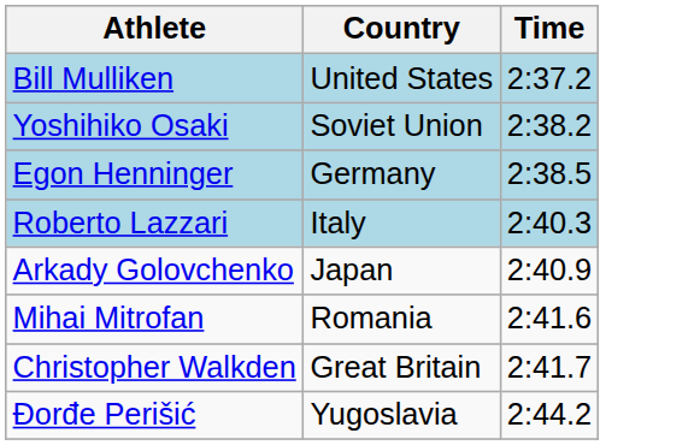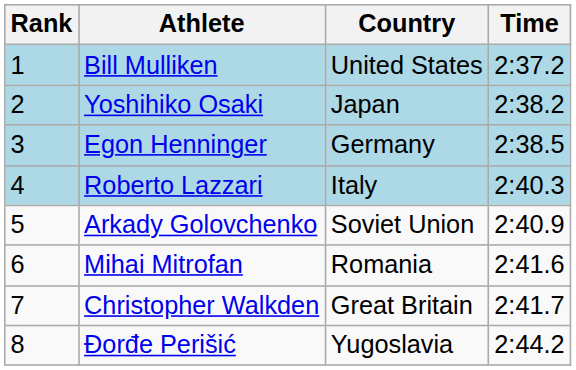 <table class="wikitable">
 <tr>
+<th>Rank</th>
 <th>Athlete</th>
 <th>Country</th>
 <th>Time</th>
 </tr>
 <tr bgcolor=lightblue>
+<td>1</td>
 <td><a href='#'>Bill Mulliken</a></td>
 <td>United States</td>
 <td>2:37.2</td>
 </tr>
 <tr bgcolor=lightblue>
+<td>2</td>
 <td><a href='#'>Yoshihiko Osaki</a></td>
-<td>Soviet Union</td>
+<td>Japan</td>
 <td>2:38.2</td>
 </tr>
 <tr bgcolor=lightblue>
+<td>3</td>
 <td><a href='#'>Egon Henninger</a></td>
 <td>Germany</td>
 <td>2:38.5</td>
 </tr>
 <tr bgcolor=lightblue>
+<td>4</td>
 <td><a href='#'>Roberto Lazzari</a></td>
 <td>Italy</td>
 <td>2:40.3</td>
 </tr>
 <tr>
+<td>5</td>
 <td><a href='#'>Arkady Golovchenko</a></td>
-<td>Japan</td>
+<td>Soviet Union</td>
 <td>2:40.9</td>
 </tr>
 <tr>
+<td>6</td>
 <td><a href='#'>Mihai Mitrofan</a></td>
 <td>Romania</td>
 <td>2:41.6</td>
 </tr>
 <tr>
+<td>7</td>
 <td><a href='#'>Christopher Walkden</a></td>
 <td>Great Britain</td>
 <td>2:41.7</td>
 </tr>
 <tr>
+<td>8</td>
 <td><a href='#'>Đorđe Perišić</a></td>
 <td>Yugoslavia</td>
 <td>2:44.2</td>
 </tr>
 </table>
